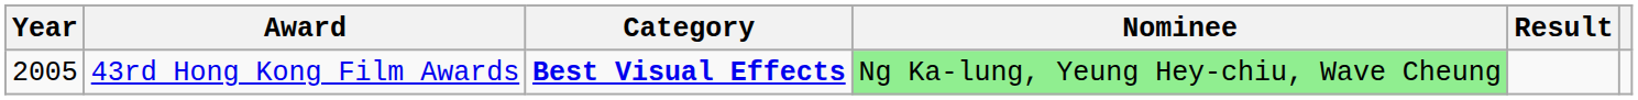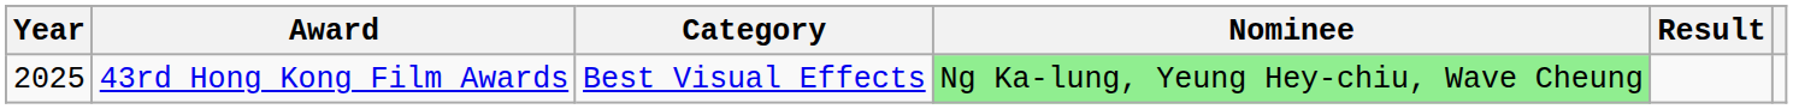 <table class="wikitable plainrowheaders">
 <tr>
 <th>Year</th>
 <th>Award</th>
 <th>Category</th>
 <th>Nominee</th>
 <th>Result</th>
 <th></th>
 </tr>
 <tr>
-<td>2005</td>
+<td>2025</td>
 <td><a href='#'>43rd Hong Kong Film Awards</a></td>
-<td><strong><a href='#'>Best Visual Effects</a></strong></td>
+<td><a href='#'>Best Visual Effects</a></td>
 <td style="background: lightgreen;">Ng Ka-lung, Yeung Hey-chiu, Wave Cheung</td>
 <td></td>
 <td></td>
 </tr>
 </table>
